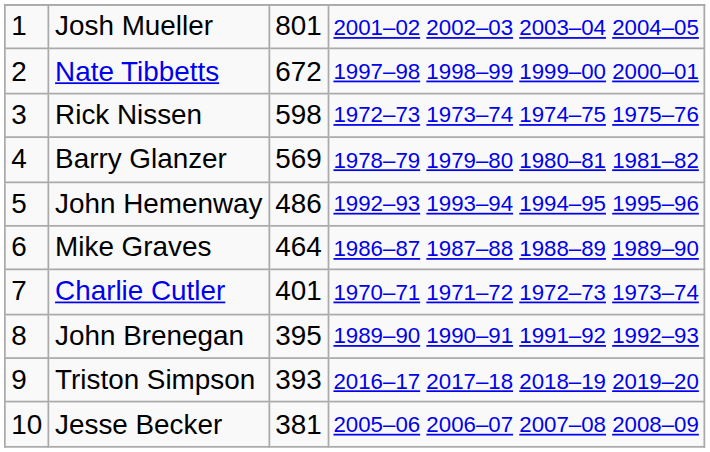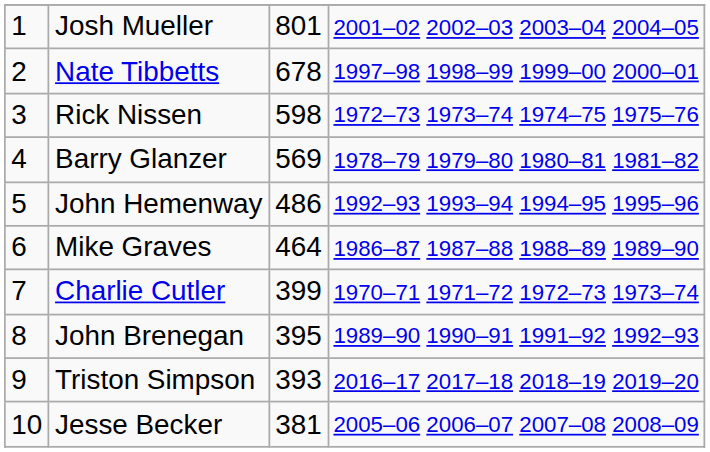 <table class="wikitable">
 <tr>
 </tr>
 <tr>
 <td>1</td>
 <td>Josh Mueller</td>
 <td>801</td>
 <td style="font-size:80%;"><a href='#'>2001–02</a> <a href='#'>2002–03</a> <a href='#'>2003–04</a> <a href='#'>2004–05</a></td>
 </tr>
 <tr>
 <td>2</td>
 <td><a href='#'>Nate Tibbetts</a></td>
-<td>672</td>
+<td>678</td>
 <td style="font-size:80%;"><a href='#'>1997–98</a> <a href='#'>1998–99</a> <a href='#'>1999–00</a> <a href='#'>2000–01</a></td>
 </tr>
 <tr>
 <td>3</td>
 <td>Rick Nissen</td>
 <td>598</td>
 <td style="font-size:80%;"><a href='#'>1972–73</a> <a href='#'>1973–74</a> <a href='#'>1974–75</a> <a href='#'>1975–76</a></td>
 </tr>
 <tr>
 <td>4</td>
 <td>Barry Glanzer</td>
 <td>569</td>
 <td style="font-size:80%;"><a href='#'>1978–79</a> <a href='#'>1979–80</a> <a href='#'>1980–81</a> <a href='#'>1981–82</a></td>
 </tr>
 <tr>
 <td>5</td>
 <td>John Hemenway</td>
 <td>486</td>
 <td style="font-size:80%;"><a href='#'>1992–93</a> <a href='#'>1993–94</a> <a href='#'>1994–95</a> <a href='#'>1995–96</a></td>
 </tr>
 <tr>
 <td>6</td>
 <td>Mike Graves</td>
 <td>464</td>
 <td style="font-size:80%;"><a href='#'>1986–87</a> <a href='#'>1987–88</a> <a href='#'>1988–89</a> <a href='#'>1989–90</a></td>
 </tr>
 <tr>
 <td>7</td>
 <td><a href='#'>Charlie Cutler</a></td>
-<td>401</td>
+<td>399</td>
 <td style="font-size:80%;"><a href='#'>1970–71</a> <a href='#'>1971–72</a> <a href='#'>1972–73</a> <a href='#'>1973–74</a></td>
 </tr>
 <tr>
 <td>8</td>
 <td>John Brenegan</td>
 <td>395</td>
 <td style="font-size:80%;"><a href='#'>1989–90</a> <a href='#'>1990–91</a> <a href='#'>1991–92</a> <a href='#'>1992–93</a></td>
 </tr>
 <tr>
 <td>9</td>
 <td>Triston Simpson</td>
 <td>393</td>
 <td style="font-size:80%;"><a href='#'>2016–17</a> <a href='#'>2017–18</a> <a href='#'>2018–19</a> <a href='#'>2019–20</a></td>
 </tr>
 <tr>
 <td>10</td>
 <td>Jesse Becker</td>
 <td>381</td>
 <td style="font-size:80%;"><a href='#'>2005–06</a> <a href='#'>2006–07</a> <a href='#'>2007–08</a> <a href='#'>2008–09</a></td>
 </tr>
 </table>
